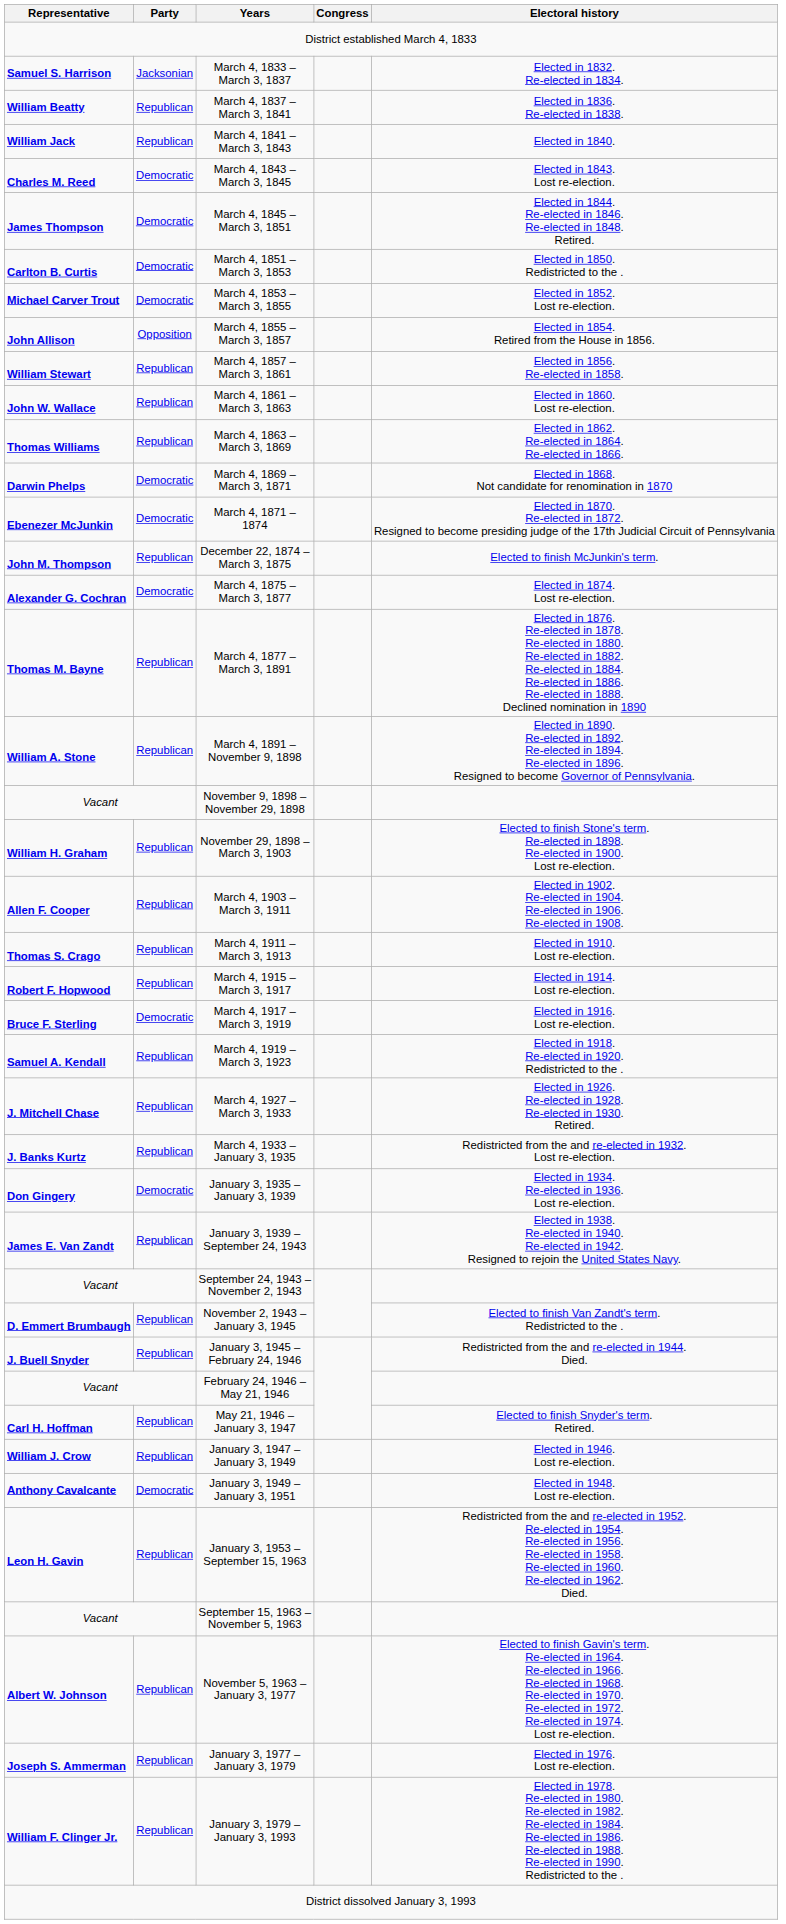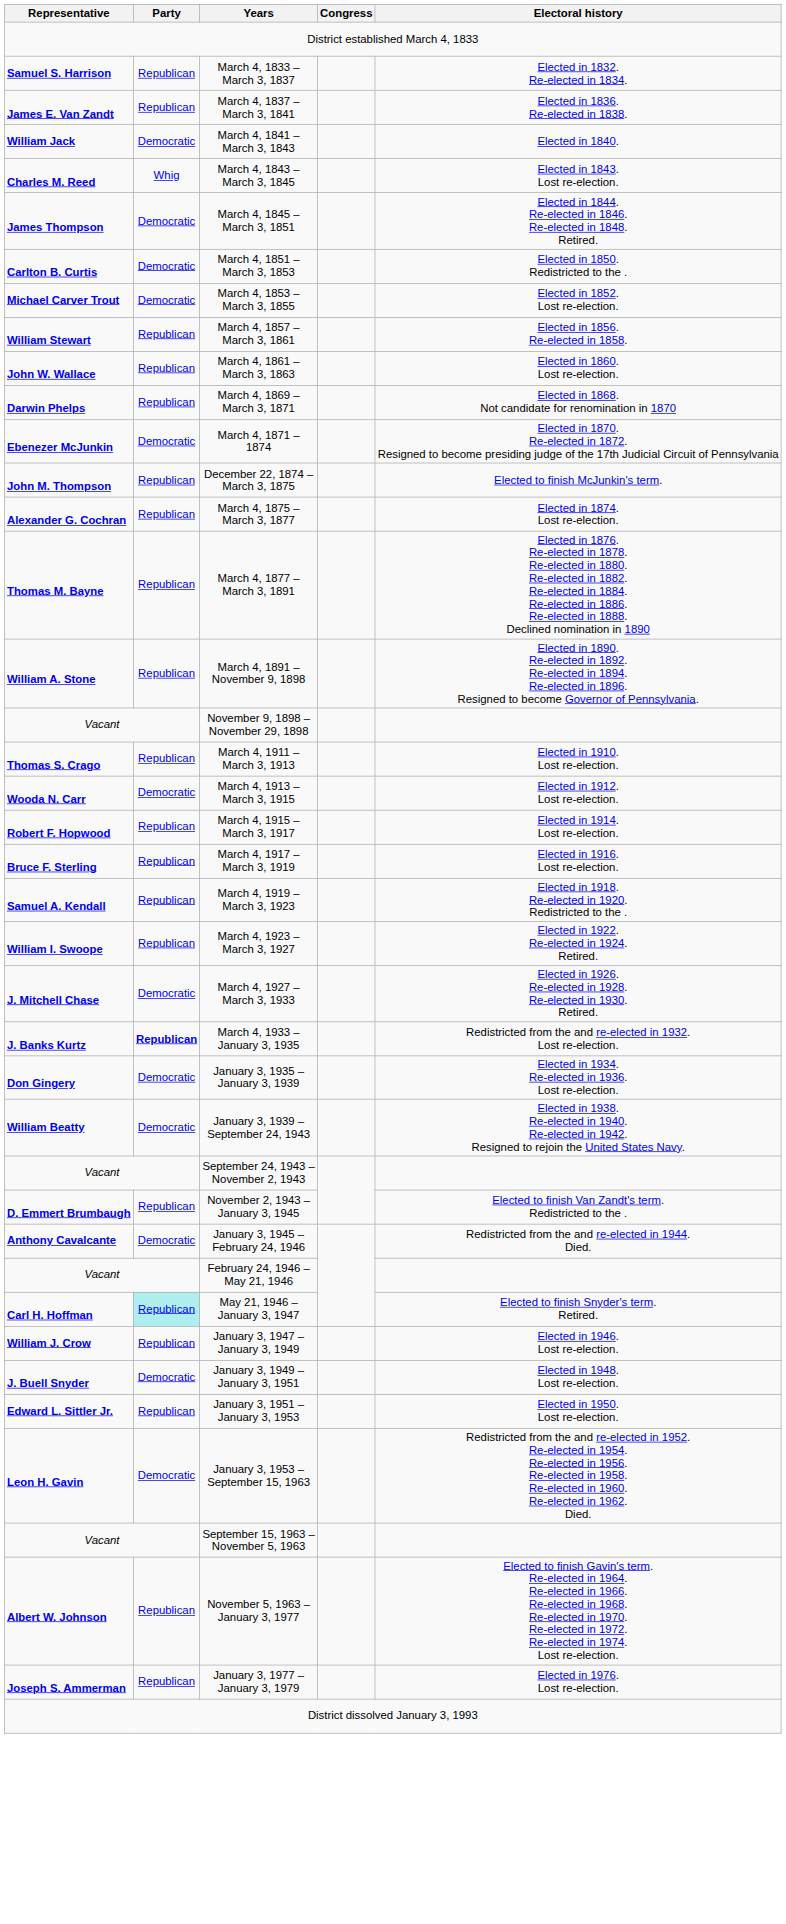 <table class=wikitable style="text-align:center">
 <tr valign=bottom>
 <th>Representative</th>
 <th>Party</th>
 <th>Years</th>
 <th>Congress</th>
 <th>Electoral history</th>
 </tr>
 <tr style="height:3em">
 <td colspan="5">District established March 4, 1833</td>
 </tr>
 <tr style="height:3em">
 <td align=left><strong><a href='#'>Samuel S. Harrison</a></strong><br></td>
-<td><a href='#'>Jacksonian</a></td>
+<td><a href='#'>Republican</a></td>
 <td nowrap>March 4, 1833 –<br>March 3, 1837</td>
 <td></td>
 <td><a href='#'>Elected in 1832</a>.<br><a href='#'>Re-elected in 1834</a>.<br></td>
 </tr>
 <tr style="height:3em">
-<td align=left><strong><a href='#'>William Beatty</a></strong><br></td>
+<td align=left><br><strong><a href='#'>James E. Van Zandt</a></strong><br></td>
 <td><a href='#'>Republican</a></td>
 <td nowrap>March 4, 1837 –<br>March 3, 1841</td>
 <td></td>
 <td><a href='#'>Elected in 1836</a>.<br><a href='#'>Re-elected in 1838</a>.<br></td>
 </tr>
 <tr style="height:3em">
 <td align=left><strong><a href='#'>William Jack</a></strong><br></td>
-<td><a href='#'>Republican</a></td>
+<td><a href='#'>Democratic</a></td>
 <td nowrap>March 4, 1841 –<br>March 3, 1843</td>
 <td></td>
 <td><a href='#'>Elected in 1840</a>.<br></td>
 </tr>
 <tr style="height:3em">
 <td align=left><br> <strong><a href='#'>Charles M. Reed</a></strong><br></td>
-<td><a href='#'>Democratic</a></td>
+<td><a href='#'>Whig</a></td>
 <td nowrap>March 4, 1843 –<br>March 3, 1845</td>
 <td></td>
 <td><a href='#'>Elected in 1843</a>.<br>Lost re-election.</td>
 </tr>
 <tr style="height:3em">
 <td align=left><br><strong><a href='#'>James Thompson</a></strong><br></td>
 <td><a href='#'>Democratic</a></td>
 <td nowrap>March 4, 1845 –<br>March 3, 1851</td>
 <td></td>
 <td><a href='#'>Elected in 1844</a>.<br><a href='#'>Re-elected in 1846</a>.<br><a href='#'>Re-elected in 1848</a>.<br>Retired.</td>
 </tr>
 <tr style="height:3em">
 <td align=left><br><strong><a href='#'>Carlton B. Curtis</a></strong><br></td>
 <td><a href='#'>Democratic</a></td>
 <td nowrap>March 4, 1851 –<br>March 3, 1853</td>
 <td></td>
 <td><a href='#'>Elected in 1850</a>.<br>Redistricted to the .</td>
 </tr>
 <tr style="height:3em">
 <td align=left><strong><a href='#'>Michael Carver Trout</a></strong><br></td>
 <td><a href='#'>Democratic</a></td>
 <td nowrap>March 4, 1853 –<br>March 3, 1855</td>
 <td></td>
 <td><a href='#'>Elected in 1852</a>.<br>Lost re-election.</td>
 </tr>
 <tr style="height:3em">
-<td align=left><br><strong><a href='#'>John Allison</a></strong><br></td>
-<td><a href='#'>Opposition</a></td>
-<td nowrap>March 4, 1855 –<br>March 3, 1857</td>
-<td></td>
-<td><a href='#'>Elected in 1854</a>.<br>Retired from the House in 1856.</td>
-</tr>
-<tr style="height:3em">
 <td align=left><br><strong><a href='#'>William Stewart</a></strong><br></td>
 <td><a href='#'>Republican</a></td>
 <td nowrap>March 4, 1857 –<br>March 3, 1861</td>
 <td></td>
 <td><a href='#'>Elected in 1856</a>.<br><a href='#'>Re-elected in 1858</a>.<br></td>
 </tr>
 <tr style="height:3em">
 <td align=left><br><strong><a href='#'>John W. Wallace</a></strong><br></td>
 <td><a href='#'>Republican</a></td>
 <td nowrap>March 4, 1861 –<br>March 3, 1863</td>
 <td></td>
 <td><a href='#'>Elected in 1860</a>.<br>Lost re-election.</td>
 </tr>
 <tr style="height:3em">
-<td align=left><br><strong><a href='#'>Thomas Williams</a></strong><br></td>
+<td align=left><br><strong><a href='#'>Darwin Phelps</a></strong><br></td>
 <td><a href='#'>Republican</a></td>
-<td nowrap>March 4, 1863 –<br>March 3, 1869</td>
-<td></td>
-<td><a href='#'>Elected in 1862</a>.<br><a href='#'>Re-elected in 1864</a>.<br><a href='#'>Re-elected in 1866</a>.<br></td>
-</tr>
-<tr style="height:3em">
-<td align=left><br><strong><a href='#'>Darwin Phelps</a></strong><br></td>
-<td><a href='#'>Democratic</a></td>
 <td nowrap>March 4, 1869 –<br>March 3, 1871</td>
 <td></td>
 <td><a href='#'>Elected in 1868</a>.<br>Not candidate for renomination in <a href='#'>1870</a></td>
 </tr>
 <tr style="height:3em">
 <td align=left><br><strong><a href='#'>Ebenezer McJunkin</a></strong><br></td>
 <td><a href='#'>Democratic</a></td>
 <td nowrap>March 4, 1871 –<br>1874</td>
 <td></td>
 <td><a href='#'>Elected in 1870</a>.<br><a href='#'>Re-elected in 1872</a>.<br>Resigned to become presiding judge of the 17th Judicial Circuit of Pennsylvania</td>
 </tr>
 <tr style="height:3em">
 <td align=left><br><strong><a href='#'>John M. Thompson</a></strong><br></td>
 <td><a href='#'>Republican</a></td>
 <td nowrap>December 22, 1874 –<br>March 3, 1875</td>
 <td></td>
 <td><a href='#'>Elected to finish McJunkin's term</a>.<br></td>
 </tr>
 <tr style="height:3em">
 <td align=left><br> <strong><a href='#'>Alexander G. Cochran</a></strong><br></td>
-<td><a href='#'>Democratic</a></td>
+<td><a href='#'>Republican</a></td>
 <td nowrap>March 4, 1875 –<br>March 3, 1877</td>
 <td></td>
 <td><a href='#'>Elected in 1874</a>.<br>Lost re-election.</td>
 </tr>
 <tr style="height:3em">
 <td align=left><br><strong><a href='#'>Thomas M. Bayne</a></strong><br></td>
 <td><a href='#'>Republican</a></td>
 <td nowrap>March 4, 1877 –<br>March 3, 1891</td>
 <td></td>
 <td><a href='#'>Elected in 1876</a>.<br><a href='#'>Re-elected in 1878</a>.<br><a href='#'>Re-elected in 1880</a>.<br><a href='#'>Re-elected in 1882</a>.<br><a href='#'>Re-elected in 1884</a>.<br><a href='#'>Re-elected in 1886</a>.<br><a href='#'>Re-elected in 1888</a>.<br>Declined nomination in <a href='#'>1890</a></td>
 </tr>
 <tr style="height:3em">
 <td align=left><br><strong><a href='#'>William A. Stone</a></strong><br></td>
 <td><a href='#'>Republican</a></td>
 <td nowrap>March 4, 1891 –<br>November 9, 1898</td>
 <td></td>
 <td><a href='#'>Elected in 1890</a>.<br><a href='#'>Re-elected in 1892</a>.<br><a href='#'>Re-elected in 1894</a>.<br><a href='#'>Re-elected in 1896</a>.<br>Resigned to become <a href='#'>Governor of Pennsylvania</a>.</td>
 </tr>
 <tr style="height:3em">
 <td colspan="2"><em>Vacant</em></td>
 <td nowrap>November 9, 1898 –<br>November 29, 1898</td>
 <td></td>
 <td></td>
 </tr>
 <tr style="height:3em">
-<td align=left><br><strong><a href='#'>William H. Graham</a></strong><br></td>
-<td><a href='#'>Republican</a></td>
-<td nowrap>November 29, 1898 –<br>March 3, 1903</td>
-<td></td>
-<td><a href='#'>Elected to finish Stone's term</a>.<br><a href='#'>Re-elected in 1898</a>.<br><a href='#'>Re-elected in 1900</a>.<br>Lost re-election.</td>
-</tr>
-<tr style="height:3em">
-<td align=left><br><strong><a href='#'>Allen F. Cooper</a></strong><br></td>
-<td><a href='#'>Republican</a></td>
-<td nowrap>March 4, 1903 –<br>March 3, 1911</td>
-<td></td>
-<td><a href='#'>Elected in 1902</a>.<br><a href='#'>Re-elected in 1904</a>.<br><a href='#'>Re-elected in 1906</a>.<br><a href='#'>Re-elected in 1908</a>.<br></td>
-</tr>
-<tr style="height:3em">
 <td align=left><br><strong><a href='#'>Thomas S. Crago</a></strong><br></td>
 <td><a href='#'>Republican</a></td>
 <td nowrap>March 4, 1911 –<br>March 3, 1913</td>
 <td></td>
 <td><a href='#'>Elected in 1910</a>.<br>Lost re-election.</td>
+</tr>
+<tr style="height:3em">
+<td align=left><br> <strong><a href='#'>Wooda N. Carr</a></strong><br></td>
+<td><a href='#'>Democratic</a></td>
+<td nowrap>March 4, 1913 –<br>March 3, 1915</td>
+<td></td>
+<td><a href='#'>Elected in 1912</a>.<br>Lost re-election.</td>
 </tr>
 <tr style="height:3em">
 <td align=left><br><strong><a href='#'>Robert F. Hopwood</a></strong><br></td>
 <td><a href='#'>Republican</a></td>
 <td nowrap>March 4, 1915 –<br>March 3, 1917</td>
 <td></td>
 <td><a href='#'>Elected in 1914</a>.<br>Lost re-election.</td>
 </tr>
 <tr style="height:3em">
 <td align=left><br><strong><a href='#'>Bruce F. Sterling</a></strong><br></td>
-<td><a href='#'>Democratic</a></td>
+<td><a href='#'>Republican</a></td>
 <td nowrap>March 4, 1917 –<br>March 3, 1919</td>
 <td></td>
 <td><a href='#'>Elected in 1916</a>.<br>Lost re-election.</td>
 </tr>
 <tr style="height:3em">
 <td align=left><br><strong><a href='#'>Samuel A. Kendall</a></strong><br></td>
 <td><a href='#'>Republican</a></td>
 <td nowrap>March 4, 1919 –<br>March 3, 1923</td>
 <td></td>
 <td><a href='#'>Elected in 1918</a>.<br><a href='#'>Re-elected in 1920</a>.<br>Redistricted to the .</td>
 </tr>
 <tr style="height:3em">
+<td align=left><br><strong><a href='#'>William I. Swoope</a></strong><br></td>
+<td><a href='#'>Republican</a></td>
+<td nowrap>March 4, 1923 –<br>March 3, 1927</td>
+<td></td>
+<td><a href='#'>Elected in 1922</a>.<br><a href='#'>Re-elected in 1924</a>.<br>Retired.</td>
+</tr>
+<tr style="height:3em">
 <td align=left><br><strong><a href='#'>J. Mitchell Chase</a></strong><br></td>
-<td><a href='#'>Republican</a></td>
+<td><a href='#'>Democratic</a></td>
 <td nowrap>March 4, 1927 –<br>March 3, 1933</td>
 <td></td>
 <td><a href='#'>Elected in 1926</a>.<br><a href='#'>Re-elected in 1928</a>.<br><a href='#'>Re-elected in 1930</a>.<br>Retired.</td>
 </tr>
 <tr style="height:3em">
 <td align=left><br><strong><a href='#'>J. Banks Kurtz</a></strong><br></td>
-<td><a href='#'>Republican</a></td>
+<td><strong><a href='#'>Republican</a></strong></td>
 <td nowrap>March 4, 1933 –<br>January 3, 1935</td>
 <td></td>
 <td>Redistricted from the  and <a href='#'>re-elected in 1932</a>.<br>Lost re-election.</td>
 </tr>
 <tr style="height:3em">
 <td align=left><br><strong><a href='#'>Don Gingery</a></strong><br></td>
 <td><a href='#'>Democratic</a></td>
 <td nowrap>January 3, 1935 –<br>January 3, 1939</td>
 <td></td>
 <td><a href='#'>Elected in 1934</a>.<br><a href='#'>Re-elected in 1936</a>.<br>Lost re-election.</td>
 </tr>
 <tr style="height:3em">
-<td align=left><br><strong><a href='#'>James E. Van Zandt</a></strong><br></td>
-<td><a href='#'>Republican</a></td>
+<td align=left><strong><a href='#'>William Beatty</a></strong><br></td>
+<td><a href='#'>Democratic</a></td>
 <td nowrap>January 3, 1939 –<br>September 24, 1943</td>
 <td></td>
 <td><a href='#'>Elected in 1938</a>.<br><a href='#'>Re-elected in 1940</a>.<br><a href='#'>Re-elected in 1942</a>.<br>Resigned to rejoin the <a href='#'>United States Navy</a>.</td>
 </tr>
 <tr style="height:3em">
 <td colspan="2"><em>Vacant</em></td>
 <td nowrap>September 24, 1943 –<br>November 2, 1943</td>
 <td rowspan=2></td>
 <td></td>
 </tr>
 <tr style="height:3em">
 <td align=left><br><strong><a href='#'>D. Emmert Brumbaugh</a></strong><br></td>
 <td><a href='#'>Republican</a></td>
 <td nowrap>November 2, 1943 –<br>January 3, 1945</td>
 <td><a href='#'>Elected to finish Van Zandt's term</a>.<br>Redistricted to the .</td>
 </tr>
 <tr style="height:3em">
-<td align=left><br><strong><a href='#'>J. Buell Snyder</a></strong><br></td>
-<td><a href='#'>Republican</a></td>
+<td align=left><strong><a href='#'>Anthony Cavalcante</a></strong><br></td>
+<td><a href='#'>Democratic</a></td>
 <td nowrap>January 3, 1945 –<br>February 24, 1946</td>
 <td rowspan=3></td>
 <td>Redistricted from the  and <a href='#'>re-elected in 1944</a>.<br> Died.</td>
 </tr>
 <tr style="height:3em">
 <td colspan="2"><em>Vacant</em></td>
 <td nowrap>February 24, 1946 –<br>May 21, 1946</td>
 <td></td>
 </tr>
 <tr style="height:3em">
 <td align=left><br><strong><a href='#'>Carl H. Hoffman</a></strong><br></td>
-<td><a href='#'>Republican</a></td>
+<td style="background: paleturquoise;"><a href='#'>Republican</a></td>
 <td nowrap>May 21, 1946 –<br>January 3, 1947</td>
 <td><a href='#'>Elected to finish Snyder's term</a>.<br>Retired.</td>
 </tr>
 <tr style="height:3em">
 <td align=left><strong><a href='#'>William J. Crow</a></strong><br></td>
 <td><a href='#'>Republican</a></td>
 <td nowrap>January 3, 1947 –<br>January 3, 1949</td>
 <td></td>
 <td><a href='#'>Elected in 1946</a>.<br>Lost re-election.</td>
 </tr>
 <tr style="height:3em">
-<td align=left><strong><a href='#'>Anthony Cavalcante</a></strong><br></td>
+<td align=left><br><strong><a href='#'>J. Buell Snyder</a></strong><br></td>
 <td><a href='#'>Democratic</a></td>
 <td nowrap>January 3, 1949 –<br>January 3, 1951</td>
 <td></td>
 <td><a href='#'>Elected in 1948</a>.<br>Lost re-election.</td>
 </tr>
 <tr style="height:3em">
+<td align=left><strong><a href='#'>Edward L. Sittler Jr.</a></strong><br></td>
+<td><a href='#'>Republican</a></td>
+<td nowrap>January 3, 1951 –<br>January 3, 1953</td>
+<td></td>
+<td><a href='#'>Elected in 1950</a>.<br>Lost re-election.</td>
+</tr>
+<tr style="height:3em">
 <td align=left><br><strong><a href='#'>Leon H. Gavin</a></strong><br></td>
-<td><a href='#'>Republican</a></td>
+<td><a href='#'>Democratic</a></td>
 <td nowrap>January 3, 1953 –<br>September 15, 1963</td>
 <td></td>
 <td>Redistricted from the  and <a href='#'>re-elected in 1952</a>.<br><a href='#'>Re-elected in 1954</a>.<br><a href='#'>Re-elected in 1956</a>.<br><a href='#'>Re-elected in 1958</a>.<br><a href='#'>Re-elected in 1960</a>.<br><a href='#'>Re-elected in 1962</a>.<br>Died.</td>
 </tr>
 <tr style="height:3em">
 <td colspan="2"><em>Vacant</em></td>
 <td nowrap>September 15, 1963 –<br>November 5, 1963</td>
 <td></td>
 <td></td>
 </tr>
 <tr style="height:3em">
 <td align=left><br><strong><a href='#'>Albert W. Johnson</a></strong><br></td>
 <td><a href='#'>Republican</a></td>
 <td nowrap>November 5, 1963 –<br>January 3, 1977</td>
 <td></td>
 <td><a href='#'>Elected to finish Gavin's term</a>.<br><a href='#'>Re-elected in 1964</a>.<br><a href='#'>Re-elected in 1966</a>.<br><a href='#'>Re-elected in 1968</a>.<br><a href='#'>Re-elected in 1970</a>.<br><a href='#'>Re-elected in 1972</a>.<br><a href='#'>Re-elected in 1974</a>.<br>Lost re-election.</td>
 </tr>
 <tr style="height:3em">
 <td align=left><br><strong><a href='#'>Joseph S. Ammerman</a></strong><br></td>
 <td><a href='#'>Republican</a></td>
 <td nowrap>January 3, 1977 –<br>January 3, 1979</td>
 <td></td>
 <td><a href='#'>Elected in 1976</a>.<br>Lost re-election.</td>
 </tr>
 <tr style="height:3em">
-<td align=left><br><strong><a href='#'>William F. Clinger Jr.</a></strong><br></td>
-<td><a href='#'>Republican</a></td>
-<td nowrap>January 3, 1979 –<br>January 3, 1993</td>
-<td></td>
-<td><a href='#'>Elected in 1978</a>.<br><a href='#'>Re-elected in 1980</a>.<br><a href='#'>Re-elected in 1982</a>.<br><a href='#'>Re-elected in 1984</a>.<br><a href='#'>Re-elected in 1986</a>.<br><a href='#'>Re-elected in 1988</a>.<br><a href='#'>Re-elected in 1990</a>.<br>Redistricted to the .</td>
-</tr>
-<tr style="height:3em">
 <td colspan="5">District dissolved January 3, 1993</td>
 </tr>
 </table>
